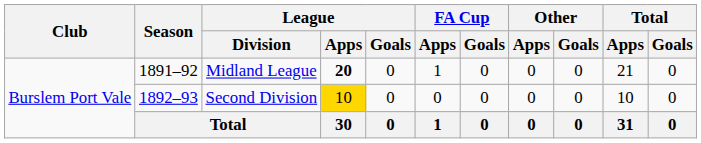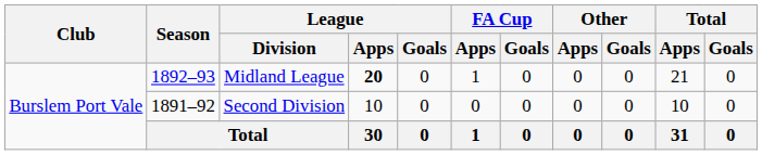 <table class="wikitable" style="text-align:center">
 <tr>
 <th rowspan="2">Club</th>
 <th rowspan="2">Season</th>
 <th colspan="3">League</th>
 <th colspan="2"><a href='#'>FA Cup</a></th>
 <th colspan="2">Other</th>
 <th colspan="2">Total</th>
 </tr>
 <tr>
 <th>Division</th>
 <th>Apps</th>
 <th>Goals</th>
 <th>Apps</th>
 <th>Goals</th>
 <th>Apps</th>
 <th>Goals</th>
 <th>Apps</th>
 <th>Goals</th>
 </tr>
 <tr>
 <td rowspan="3"><a href='#'>Burslem Port Vale</a></td>
-<td>1891–92</td>
+<td><a href='#'>1892–93</a></td>
 <td><a href='#'>Midland League</a></td>
 <td><strong>20</strong></td>
 <td>0</td>
 <td>1</td>
 <td>0</td>
 <td>0</td>
 <td>0</td>
 <td>21</td>
 <td>0</td>
 </tr>
 <tr>
-<td><a href='#'>1892–93</a></td>
+<td>1891–92</td>
 <td><a href='#'>Second Division</a></td>
-<td style="background: gold;">10</td>
+<td>10</td>
 <td>0</td>
 <td>0</td>
 <td>0</td>
 <td>0</td>
 <td>0</td>
 <td>10</td>
 <td>0</td>
 </tr>
 <tr>
 <th colspan="2">Total</th>
 <th>30</th>
 <th>0</th>
 <th>1</th>
 <th>0</th>
 <th>0</th>
 <th>0</th>
 <th>31</th>
 <th>0</th>
 </tr>
 </table>
